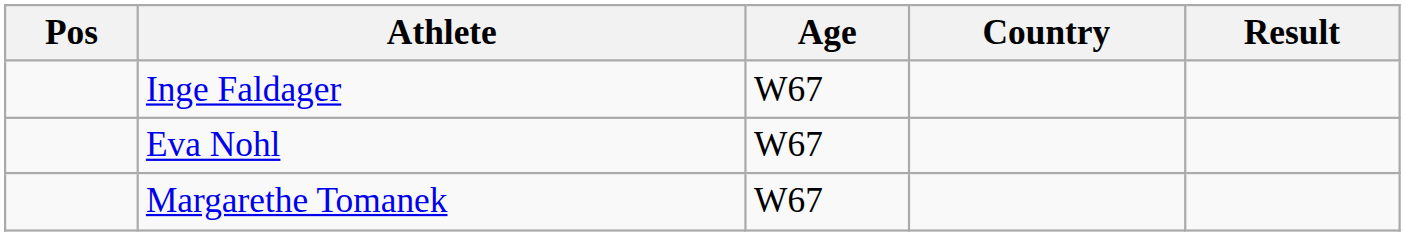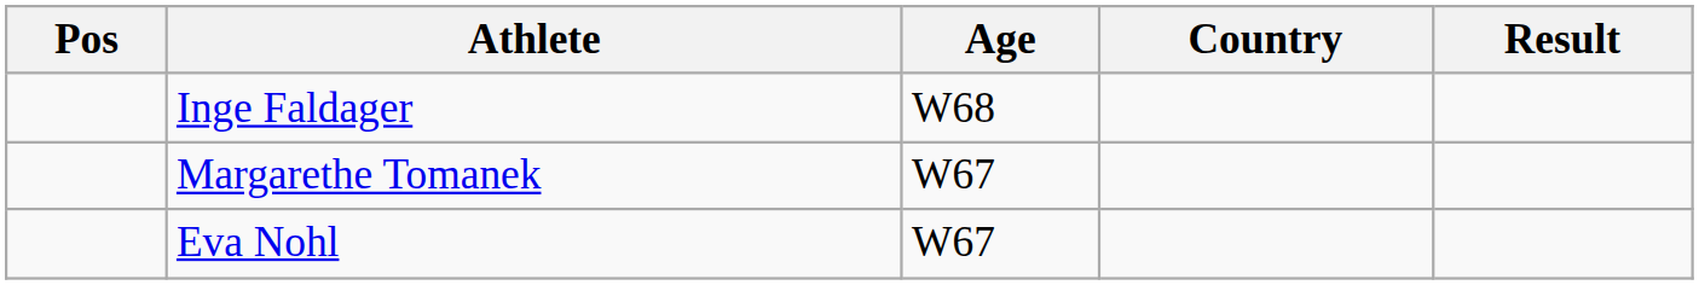 <table class="wikitable"  style="text-align:center; width:50%;">
 <tr>
 <th>Pos</th>
 <th>Athlete</th>
 <th>Age</th>
 <th>Country</th>
 <th>Result</th>
 </tr>
 <tr>
 <td align=center></td>
 <td align=left><a href='#'>Inge Faldager</a></td>
+<td align=left>W68</td>
+<td align=left></td>
+<td></td>
+</tr>
+<tr>
+<td align=center></td>
+<td align=left><a href='#'>Margarethe Tomanek</a></td>
 <td align=left>W67</td>
 <td align=left></td>
 <td></td>
 </tr>
 <tr>
 <td align=center></td>
 <td align=left><a href='#'>Eva Nohl</a></td>
 <td align=left>W67</td>
 <td align=left></td>
 <td></td>
 </tr>
-<tr>
-<td align=center></td>
-<td align=left><a href='#'>Margarethe Tomanek</a></td>
-<td align=left>W67</td>
-<td align=left></td>
-<td></td>
-</tr>
 </table>
